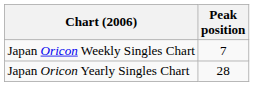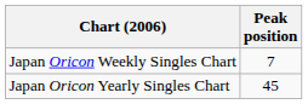 <table class="wikitable sortable">
 <tr>
 <th>Chart (2006)</th>
 <th>Peak<br>position</th>
 </tr>
 <tr>
 <td>Japan <em><a href='#'>Oricon</a></em> Weekly Singles Chart</td>
 <td align="center">7</td>
 </tr>
 <tr>
 <td>Japan <em>Oricon</em> Yearly Singles Chart</td>
-<td align="center">28</td>
+<td align="center">45</td>
 </tr>
 </table>
